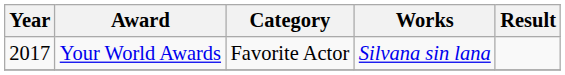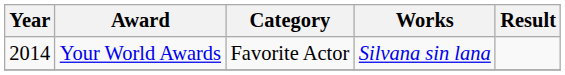 <table class="wikitable plainrowheaders">
 <tr>
 <th scope="col">Year</th>
 <th scope="col">Award</th>
 <th scope="col">Category</th>
 <th scope="col">Works</th>
 <th scope="col">Result</th>
 </tr>
 <tr>
-<td rowspan="1">2017</td>
+<td rowspan="1">2014</td>
 <td rowspan="1"><a href='#'>Your World Awards</a></td>
 <td>Favorite Actor</td>
 <td><em><a href='#'>Silvana sin lana</a></em></td>
 <td></td>
 </tr>
 <tr>
 </tr>
 </table>
